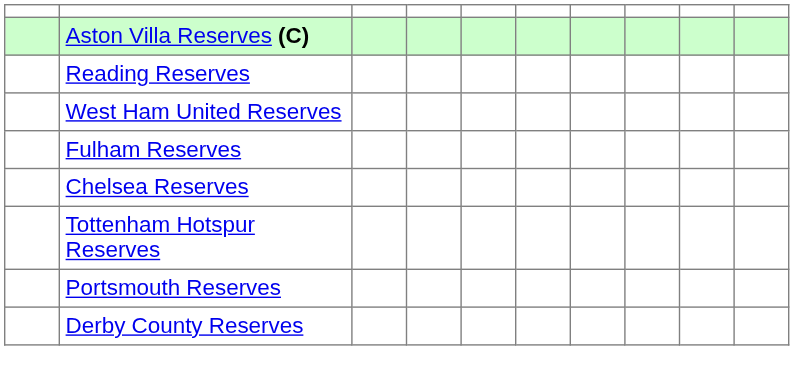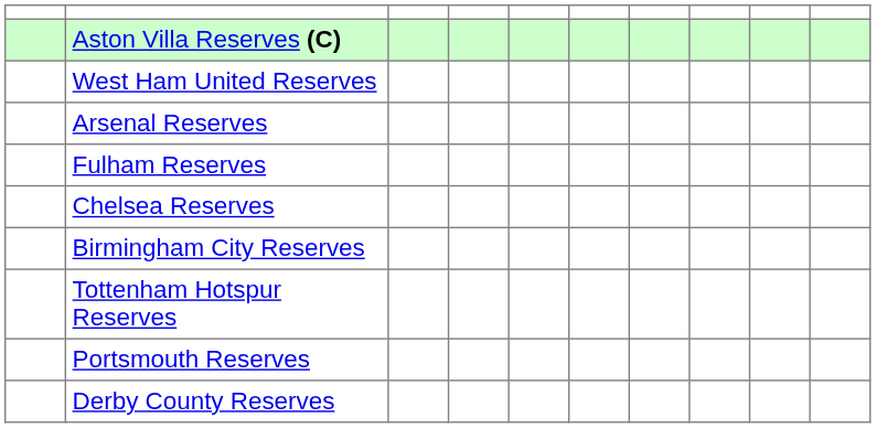 <table class="toccolours" border="1" cellpadding="4" cellspacing="0" style="border-collapse: collapse; margin:0;">
 <tr>
 <th width=30></th>
 <th width=200></th>
 <th width=30></th>
 <th width=30></th>
 <th width=30></th>
 <th width=30></th>
 <th width=30></th>
 <th width=30></th>
 <th width=30></th>
 <th width=30></th>
 </tr>
 <tr bgcolor=#ccffcc>
 <td></td>
 <td><a href='#'>Aston Villa Reserves</a> <strong>(C)</strong></td>
 <td></td>
 <td></td>
 <td></td>
 <td></td>
 <td></td>
 <td></td>
 <td></td>
 <td></td>
 </tr>
 <tr>
 <td></td>
-<td><a href='#'>Reading Reserves</a></td>
+<td><a href='#'>West Ham United Reserves</a></td>
 <td></td>
 <td></td>
 <td></td>
 <td></td>
 <td></td>
 <td></td>
 <td></td>
 <td></td>
 </tr>
 <tr>
 <td></td>
-<td><a href='#'>West Ham United Reserves</a></td>
+<td><a href='#'>Arsenal Reserves</a></td>
 <td></td>
 <td></td>
 <td></td>
 <td></td>
 <td></td>
 <td></td>
 <td></td>
 <td></td>
 </tr>
 <tr>
 <td></td>
 <td><a href='#'>Fulham Reserves</a></td>
 <td></td>
 <td></td>
 <td></td>
 <td></td>
 <td></td>
 <td></td>
 <td></td>
 <td></td>
 </tr>
 <tr>
 <td></td>
 <td><a href='#'>Chelsea Reserves</a></td>
+<td></td>
+<td></td>
+<td></td>
+<td></td>
+<td></td>
+<td></td>
+<td></td>
+<td></td>
+</tr>
+<tr>
+<td></td>
+<td><a href='#'>Birmingham City Reserves</a></td>
 <td></td>
 <td></td>
 <td></td>
 <td></td>
 <td></td>
 <td></td>
 <td></td>
 <td></td>
 </tr>
 <tr>
 <td></td>
 <td><a href='#'>Tottenham Hotspur Reserves</a></td>
 <td></td>
 <td></td>
 <td></td>
 <td></td>
 <td></td>
 <td></td>
 <td></td>
 <td></td>
 </tr>
 <tr>
 <td></td>
 <td><a href='#'>Portsmouth Reserves</a></td>
 <td></td>
 <td></td>
 <td></td>
 <td></td>
 <td></td>
 <td></td>
 <td></td>
 <td></td>
 </tr>
 <tr>
 <td></td>
 <td><a href='#'>Derby County Reserves</a></td>
 <td></td>
 <td></td>
 <td></td>
 <td></td>
 <td></td>
 <td></td>
 <td></td>
 <td></td>
 </tr>
 </table>
